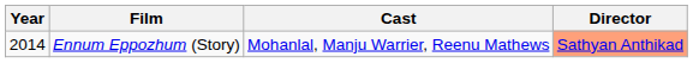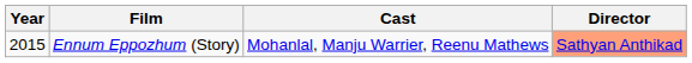 <table class="wikitable" style="font-size: 90%;">
 <tr>
 <th>Year</th>
 <th>Film</th>
 <th>Cast</th>
 <th>Director</th>
 </tr>
 <tr>
-<td>2014</td>
+<td>2015</td>
 <td><em><a href='#'>Ennum Eppozhum</a></em> (Story)</td>
 <td><a href='#'>Mohanlal</a>, <a href='#'>Manju Warrier</a>, <a href='#'>Reenu Mathews</a></td>
 <td style="background: lightsalmon;"><a href='#'>Sathyan Anthikad</a></td>
 </tr>
 </table>
